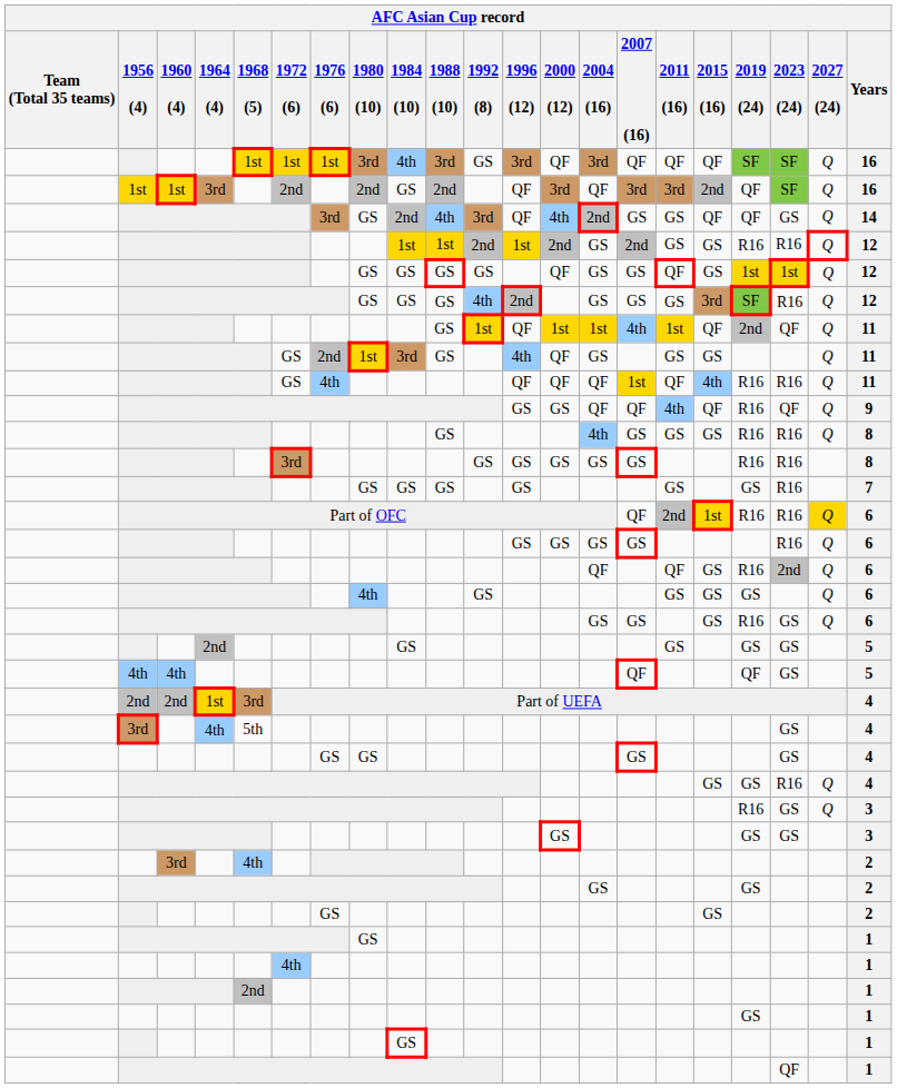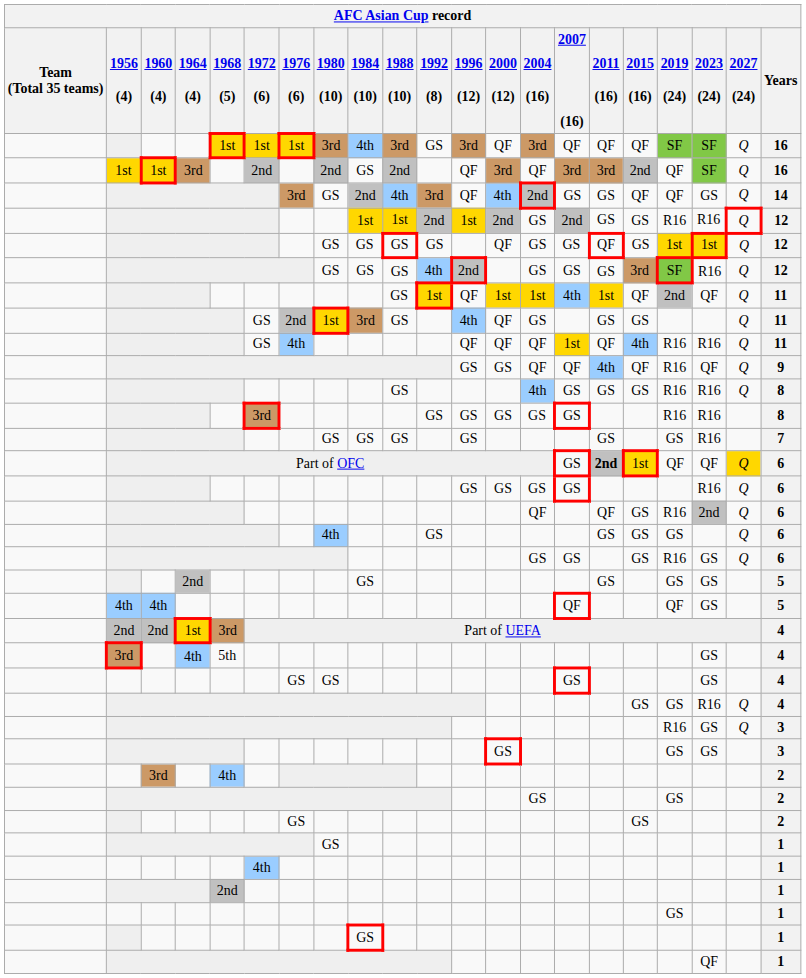 <table class="wikitable" style="text-align: center; font-size:90%;">
 <tr>
 <th colspan=39><a href='#'>AFC Asian Cup</a> record</th>
 </tr>
 <tr>
 <th>Team<br>(Total 35 teams)</th>
 <th><a href='#'>1956</a><br><br>(4)</th>
 <th><a href='#'>1960</a><br><br>(4)</th>
 <th><a href='#'>1964</a><br><br>(4)</th>
 <th><a href='#'>1968</a><br><br>(5)</th>
 <th><a href='#'>1972</a><br><br>(6)</th>
 <th><a href='#'>1976</a><br><br>(6)</th>
 <th><a href='#'>1980</a><br><br>(10)</th>
 <th><a href='#'>1984</a><br><br>(10)</th>
 <th><a href='#'>1988</a><br><br>(10)</th>
 <th><a href='#'>1992</a><br><br>(8)</th>
 <th><a href='#'>1996</a><br><br>(12)</th>
 <th><a href='#'>2000</a><br><br>(12)</th>
 <th><a href='#'>2004</a><br><br>(16)</th>
 <th><a href='#'>2007</a><br><br><br><br><br>(16)</th>
 <th><a href='#'>2011</a><br><br>(16)</th>
 <th><a href='#'>2015</a><br><br>(16)</th>
 <th><a href='#'>2019</a><br><br>(24)</th>
 <th><a href='#'>2023</a><br><br>(24)</th>
 <th><a href='#'>2027</a><br><br>(24)</th>
 <th>Years</th>
 </tr>
 <tr>
 <td align=left></td>
 <td bgcolor="#efefef"></td>
 <td></td>
 <td></td>
 <td style="border: 3px solid red;background:Gold">1st</td>
 <td bgcolor=Gold>1st</td>
 <td style="border: 3px solid red;background:Gold">1st</td>
 <td bgcolor=#cc9966>3rd</td>
 <td bgcolor=#9acdff>4th</td>
 <td bgcolor=#cc9966>3rd</td>
 <td>GS</td>
 <td bgcolor=#cc9966>3rd</td>
 <td>QF</td>
 <td bgcolor=#cc9966>3rd</td>
 <td>QF</td>
 <td>QF</td>
 <td>QF</td>
 <td bgcolor=#81c846>SF</td>
 <td bgcolor=#81c846>SF</td>
 <td><em>Q</em></td>
 <th>16</th>
 </tr>
 <tr>
 <td align=left></td>
 <td bgcolor=Gold>1st</td>
 <td style="border: 3px solid red;background:Gold">1st</td>
 <td bgcolor=#cc9966>3rd</td>
 <td></td>
 <td bgcolor=Silver>2nd</td>
 <td></td>
 <td bgcolor=Silver>2nd</td>
 <td>GS</td>
 <td bgcolor=Silver>2nd</td>
 <td></td>
 <td>QF</td>
 <td bgcolor=#cc9966>3rd</td>
 <td>QF</td>
 <td bgcolor=#cc9966>3rd</td>
 <td bgcolor=#cc9966>3rd</td>
 <td bgcolor=Silver>2nd</td>
 <td>QF</td>
 <td bgcolor=#81c846>SF</td>
 <td><em>Q</em></td>
 <th>16</th>
 </tr>
 <tr>
 <td align=left></td>
 <td colspan=5 bgcolor="#efefef"></td>
 <td bgcolor=#cc9966>3rd</td>
 <td>GS</td>
 <td bgcolor=Silver>2nd</td>
 <td bgcolor=#9acdff>4th</td>
 <td bgcolor=#cc9966>3rd</td>
 <td>QF</td>
 <td bgcolor=#9acdff>4th</td>
 <td style="border: 3px solid red;background:Silver">2nd</td>
 <td>GS</td>
 <td>GS</td>
 <td>QF</td>
 <td>QF</td>
 <td>GS</td>
 <td><em>Q</em></td>
 <th>14</th>
 </tr>
 <tr>
 <td align=left></td>
 <td colspan=5 bgcolor="#efefef"></td>
 <td></td>
 <td></td>
 <td bgcolor=Gold>1st</td>
 <td bgcolor=Gold>1st</td>
 <td bgcolor=Silver>2nd</td>
 <td bgcolor=Gold>1st</td>
 <td bgcolor=Silver>2nd</td>
 <td>GS</td>
 <td bgcolor=Silver>2nd</td>
 <td>GS</td>
 <td>GS</td>
 <td>R16</td>
 <td>R16</td>
 <td style="border:3px solid red"><em>Q</em></td>
 <th>12</th>
 </tr>
 <tr>
 <td align=left></td>
 <td colspan=5 bgcolor="#efefef"></td>
 <td></td>
 <td>GS</td>
 <td>GS</td>
 <td style="border: 3px solid red">GS</td>
 <td>GS</td>
 <td></td>
 <td>QF</td>
 <td>GS</td>
 <td>GS</td>
 <td style="border: 3px solid red">QF</td>
 <td>GS</td>
 <td bgcolor=Gold>1st</td>
 <td style="border: 3px solid red;background:Gold">1st</td>
 <td><em>Q</em></td>
 <th>12</th>
 </tr>
 <tr>
 <td align=left></td>
 <td colspan=6 bgcolor="#efefef"></td>
 <td>GS</td>
 <td>GS</td>
 <td>GS</td>
 <td bgcolor=#9acdff>4th</td>
 <td style="border: 3px solid red;background:Silver">2nd</td>
 <td></td>
 <td>GS</td>
 <td>GS</td>
 <td>GS</td>
 <td bgcolor=#cc9966>3rd</td>
 <td style="border: 3px solid red;background:#81c846">SF</td>
 <td>R16</td>
 <td><em>Q</em></td>
 <th>12</th>
 </tr>
 <tr>
 <td align=left></td>
 <td colspan=3 bgcolor="#efefef"></td>
 <td></td>
 <td></td>
 <td></td>
 <td></td>
 <td></td>
 <td>GS</td>
 <td style="border: 3px solid red;background:Gold">1st</td>
 <td>QF</td>
 <td bgcolor=Gold>1st</td>
 <td bgcolor=Gold>1st</td>
 <td bgcolor=#9acdff>4th</td>
 <td bgcolor=Gold>1st</td>
 <td>QF</td>
 <td bgcolor=Silver>2nd</td>
 <td>QF</td>
 <td><em>Q</em></td>
 <th>11</th>
 </tr>
 <tr>
 <td align=left></td>
 <td colspan=4 bgcolor="#efefef"></td>
 <td>GS</td>
 <td bgcolor=Silver>2nd</td>
 <td style="border: 3px solid red;background:Gold">1st</td>
 <td bgcolor=#cc9966>3rd</td>
 <td>GS</td>
 <td></td>
 <td bgcolor=#9acdff>4th</td>
 <td>QF</td>
 <td>GS</td>
 <td></td>
 <td>GS</td>
 <td>GS</td>
 <td></td>
 <td></td>
 <td><em>Q</em></td>
 <th>11</th>
 </tr>
 <tr>
 <td align=left></td>
 <td colspan=4 bgcolor="#efefef"></td>
 <td>GS</td>
 <td bgcolor=#9acdff>4th</td>
 <td></td>
 <td></td>
 <td></td>
 <td></td>
 <td>QF</td>
 <td>QF</td>
 <td>QF</td>
 <td bgcolor=Gold>1st</td>
 <td>QF</td>
 <td bgcolor=#9acdff>4th</td>
 <td>R16</td>
 <td>R16</td>
 <td><em>Q</em></td>
 <th>11</th>
 </tr>
 <tr>
 <td align=left></td>
 <td colspan=10 bgcolor="#efefef"></td>
 <td>GS</td>
 <td>GS</td>
 <td>QF</td>
 <td>QF</td>
 <td bgcolor=#9acdff>4th</td>
 <td>QF</td>
 <td>R16</td>
 <td>QF</td>
 <td><em>Q</em></td>
 <th>9</th>
 </tr>
 <tr>
 <td align=left></td>
 <td colspan=4 bgcolor="#efefef"></td>
 <td></td>
 <td></td>
 <td></td>
 <td></td>
 <td>GS</td>
 <td></td>
 <td></td>
 <td></td>
 <td bgcolor=#9acdff>4th</td>
 <td>GS</td>
 <td>GS</td>
 <td>GS</td>
 <td>R16</td>
 <td>R16</td>
 <td><em>Q</em></td>
 <th>8</th>
 </tr>
 <tr>
 <td align=left></td>
 <td colspan=3 bgcolor="#efefef"></td>
 <td></td>
 <td style="border: 3px solid red;background:#cc9966">3rd</td>
 <td></td>
 <td></td>
 <td></td>
 <td></td>
 <td>GS</td>
 <td>GS</td>
 <td>GS</td>
 <td>GS</td>
 <td style="border: 3px solid red">GS</td>
 <td></td>
 <td></td>
 <td>R16</td>
 <td>R16</td>
 <td></td>
 <th>8</th>
 </tr>
 <tr>
 <td align=left></td>
 <td colspan=4 bgcolor="#efefef"></td>
 <td></td>
 <td></td>
 <td>GS</td>
 <td>GS</td>
 <td>GS</td>
 <td></td>
 <td>GS</td>
 <td></td>
 <td></td>
 <td></td>
 <td>GS</td>
 <td></td>
 <td>GS</td>
 <td>R16</td>
 <td></td>
 <th>7</th>
 </tr>
 <tr>
 <td align=left></td>
 <td colspan=13 bgcolor="#efefef">Part of <a href='#'>OFC</a></td>
+<td style="border: 3px solid red">GS</td>
+<td bgcolor=Silver><strong>2nd</strong></td>
+<td style="border: 3px solid red;background:Gold">1st</td>
 <td>QF</td>
-<td bgcolor=Silver>2nd</td>
-<td style="border: 3px solid red;background:Gold">1st</td>
-<td>R16</td>
-<td>R16</td>
+<td>QF</td>
 <td style="background: gold;"><em>Q</em></td>
 <th>6</th>
 </tr>
 <tr>
 <td align=left></td>
 <td colspan=3 bgcolor="#efefef"></td>
 <td></td>
 <td></td>
 <td></td>
 <td></td>
 <td></td>
 <td></td>
 <td></td>
 <td>GS</td>
 <td>GS</td>
 <td>GS</td>
 <td style="border: 3px solid red">GS</td>
 <td></td>
 <td></td>
 <td></td>
 <td>R16</td>
 <td><em>Q</em></td>
 <th>6</th>
 </tr>
 <tr>
 <td align=left></td>
 <td colspan=4 bgcolor="#efefef"></td>
 <td></td>
 <td></td>
 <td></td>
 <td></td>
 <td></td>
 <td></td>
 <td></td>
 <td></td>
 <td>QF</td>
 <td></td>
 <td>QF</td>
 <td>GS</td>
 <td>R16</td>
 <td bgcolor=Silver>2nd</td>
 <td><em>Q</em></td>
 <th>6</th>
 </tr>
 <tr>
 <td align=left></td>
 <td colspan=5 bgcolor="#efefef"></td>
 <td></td>
 <td bgcolor=#9acdff>4th</td>
 <td></td>
 <td></td>
 <td>GS</td>
 <td></td>
 <td></td>
 <td></td>
 <td></td>
 <td>GS</td>
 <td>GS</td>
 <td>GS</td>
 <td></td>
 <td><em>Q</em></td>
 <th>6</th>
 </tr>
 <tr>
 <td align=left></td>
 <td colspan=7 bgcolor="#efefef"></td>
 <td></td>
 <td></td>
 <td></td>
 <td></td>
 <td></td>
 <td>GS</td>
 <td>GS</td>
 <td></td>
 <td>GS</td>
 <td>R16</td>
 <td>GS</td>
 <td><em>Q</em></td>
 <th>6</th>
 </tr>
 <tr>
 <td align=left></td>
 <td bgcolor="#efefef"></td>
 <td></td>
 <td bgcolor=Silver>2nd</td>
 <td></td>
 <td></td>
 <td></td>
 <td></td>
 <td>GS</td>
 <td></td>
 <td></td>
 <td></td>
 <td></td>
 <td></td>
 <td></td>
 <td>GS</td>
 <td></td>
 <td>GS</td>
 <td>GS</td>
 <td></td>
 <th>5</th>
 </tr>
 <tr>
 <td align=left></td>
 <td bgcolor=#9acdff>4th</td>
 <td bgcolor=#9acdff>4th</td>
 <td></td>
 <td></td>
 <td></td>
 <td></td>
 <td></td>
 <td></td>
 <td></td>
 <td></td>
 <td></td>
 <td></td>
 <td></td>
 <td style="border: 3px solid red">QF</td>
 <td></td>
 <td></td>
 <td>QF</td>
 <td>GS</td>
 <td></td>
 <th>5</th>
 </tr>
 <tr>
 <td align=left></td>
 <td bgcolor=Silver>2nd</td>
 <td bgcolor=Silver>2nd</td>
 <td style="border: 3px solid red;background:Gold">1st</td>
 <td bgcolor=#cc9966>3rd</td>
 <td colspan=15 bgcolor="#efefef">Part of <a href='#'>UEFA</a></td>
 <th>4</th>
 </tr>
 <tr>
 <td align=left></td>
 <td style="border: 3px solid red;background:#cc9966">3rd</td>
 <td></td>
 <td bgcolor=#9acdff>4th</td>
 <td>5th</td>
 <td></td>
 <td></td>
 <td></td>
 <td></td>
 <td></td>
 <td></td>
 <td></td>
 <td></td>
 <td></td>
 <td></td>
 <td></td>
 <td></td>
 <td></td>
 <td>GS</td>
 <td></td>
 <th>4</th>
 </tr>
 <tr>
 <td align=left></td>
 <td></td>
 <td></td>
 <td></td>
 <td></td>
 <td></td>
 <td>GS</td>
 <td>GS</td>
 <td></td>
 <td></td>
 <td></td>
 <td></td>
 <td></td>
 <td></td>
 <td style="border: 3px solid red">GS</td>
 <td></td>
 <td></td>
 <td></td>
 <td>GS</td>
 <td></td>
 <th>4</th>
 </tr>
 <tr>
 <td align=left></td>
 <td colspan=11 bgcolor="#efefef"></td>
 <td></td>
 <td></td>
 <td></td>
 <td></td>
 <td>GS</td>
 <td>GS</td>
 <td>R16</td>
 <td><em>Q</em></td>
 <th>4</th>
 </tr>
 <tr>
 <td align=left></td>
 <td colspan=10 bgcolor="#efefef"></td>
 <td></td>
 <td></td>
 <td></td>
 <td></td>
 <td></td>
 <td></td>
 <td>R16</td>
 <td>GS</td>
 <td><em>Q</em></td>
 <th>3</th>
 </tr>
 <tr>
 <td align=left></td>
 <td colspan=4 bgcolor="#efefef"></td>
 <td></td>
 <td></td>
 <td></td>
 <td></td>
 <td></td>
 <td></td>
 <td></td>
 <td style="border: 3px solid red">GS</td>
 <td></td>
 <td></td>
 <td></td>
 <td></td>
 <td>GS</td>
 <td>GS</td>
 <td></td>
 <th>3</th>
 </tr>
 <tr>
 <td align=left></td>
 <td></td>
 <td bgcolor=#cc9966>3rd</td>
 <td></td>
 <td bgcolor=#9acdff>4th</td>
 <td></td>
 <td colspan=4 bgcolor="#efefef"></td>
 <td></td>
 <td></td>
 <td></td>
 <td></td>
 <td></td>
 <td></td>
 <td></td>
 <td></td>
 <td></td>
 <td></td>
 <th>2</th>
 </tr>
 <tr>
 <td align=left></td>
 <td colspan=10 bgcolor="#efefef"></td>
 <td></td>
 <td></td>
 <td>GS</td>
 <td></td>
 <td></td>
 <td></td>
 <td>GS</td>
 <td></td>
 <td></td>
 <th>2</th>
 </tr>
 <tr>
 <td align=left></td>
 <td bgcolor="#efefef"></td>
 <td></td>
 <td></td>
 <td></td>
 <td></td>
 <td>GS</td>
 <td></td>
 <td></td>
 <td></td>
 <td></td>
 <td></td>
 <td></td>
 <td></td>
 <td></td>
 <td></td>
 <td>GS</td>
 <td></td>
 <td></td>
 <td></td>
 <th>2</th>
 </tr>
 <tr>
 <td align=left></td>
 <td colspan=6 bgcolor="#efefef"></td>
 <td>GS</td>
 <td></td>
 <td></td>
 <td></td>
 <td></td>
 <td></td>
 <td></td>
 <td></td>
 <td></td>
 <td></td>
 <td></td>
 <td></td>
 <td></td>
 <th>1</th>
 </tr>
 <tr>
 <td align=left></td>
 <td></td>
 <td></td>
 <td></td>
 <td></td>
 <td bgcolor=#9acdff>4th</td>
 <td></td>
 <td></td>
 <td></td>
 <td></td>
 <td></td>
 <td></td>
 <td></td>
 <td></td>
 <td></td>
 <td></td>
 <td></td>
 <td></td>
 <td></td>
 <td></td>
 <th>1</th>
 </tr>
 <tr>
 <td align=left></td>
 <td colspan=3 bgcolor="#efefef"></td>
 <td bgcolor=Silver>2nd</td>
 <td></td>
 <td></td>
 <td></td>
 <td></td>
 <td></td>
 <td></td>
 <td></td>
 <td></td>
 <td></td>
 <td></td>
 <td></td>
 <td></td>
 <td></td>
 <td></td>
 <td></td>
 <th>1</th>
 </tr>
 <tr>
 <td align=left></td>
 <td></td>
 <td></td>
 <td></td>
 <td></td>
 <td></td>
 <td></td>
 <td></td>
 <td></td>
 <td></td>
 <td></td>
 <td></td>
 <td></td>
 <td></td>
 <td></td>
 <td></td>
 <td></td>
 <td>GS</td>
 <td></td>
 <td></td>
 <th>1</th>
 </tr>
 <tr>
 <td align=left></td>
 <td bgcolor="#efefef"></td>
 <td></td>
 <td></td>
 <td></td>
 <td></td>
 <td></td>
 <td></td>
 <td style="border: 3px solid red">GS</td>
 <td></td>
 <td></td>
 <td></td>
 <td></td>
 <td></td>
 <td></td>
 <td></td>
 <td></td>
 <td></td>
 <td></td>
 <td></td>
 <th>1</th>
 </tr>
 <tr>
 <td align=left></td>
 <td colspan=10 bgcolor="#efefef"></td>
 <td></td>
 <td></td>
 <td></td>
 <td></td>
 <td></td>
 <td></td>
 <td></td>
 <td>QF</td>
 <td></td>
 <th>1</th>
 </tr>
 </table>
